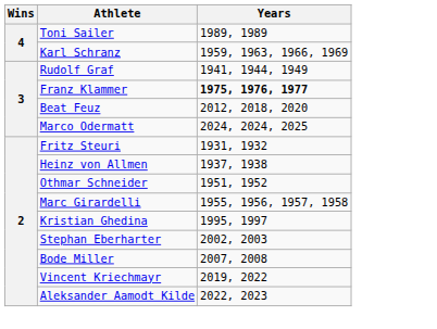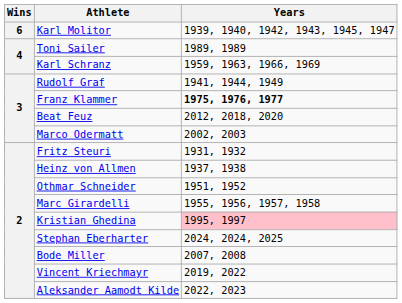 <table class="wikitable" style="font-size:90%;">
 <tr>
 <th>Wins</th>
 <th>Athlete</th>
 <th>Years</th>
+</tr>
+<tr>
+<th>6</th>
+<td> <a href='#'>Karl Molitor</a></td>
+<td nowrap>1939, 1940, 1942, 1943, 1945, 1947</td>
 </tr>
 <tr>
 <th rowspan=2>4</th>
 <td> <a href='#'>Toni Sailer</a></td>
 <td>1989, 1989</td>
 </tr>
 <tr>
 <td> <a href='#'>Karl Schranz</a></td>
 <td>1959, 1963, 1966, 1969</td>
 </tr>
 <tr>
 <th rowspan=4>3</th>
 <td> <a href='#'>Rudolf Graf</a></td>
 <td>1941, 1944, 1949</td>
 </tr>
 <tr>
 <td> <a href='#'>Franz Klammer</a></td>
 <td><strong>1975, 1976, 1977</strong></td>
 </tr>
 <tr>
 <td> <a href='#'>Beat Feuz</a></td>
 <td>2012, 2018, 2020</td>
 </tr>
 <tr>
 <td> <a href='#'>Marco Odermatt</a></td>
-<td>2024, 2024, 2025</td>
+<td>2002, 2003</td>
 </tr>
 <tr>
 <th rowspan=9>2</th>
 <td> <a href='#'>Fritz Steuri</a></td>
 <td>1931, 1932</td>
 </tr>
 <tr>
 <td> <a href='#'>Heinz von Allmen</a></td>
 <td>1937, 1938</td>
 </tr>
 <tr>
 <td> <a href='#'>Othmar Schneider</a></td>
 <td>1951, 1952</td>
 </tr>
 <tr>
 <td> <a href='#'>Marc Girardelli</a></td>
 <td>1955, 1956, 1957, 1958</td>
 </tr>
 <tr>
 <td> <a href='#'>Kristian Ghedina</a></td>
-<td>1995, 1997</td>
+<td style="background: pink;">1995, 1997</td>
 </tr>
 <tr>
 <td> <a href='#'>Stephan Eberharter</a></td>
-<td>2002, 2003</td>
+<td>2024, 2024, 2025</td>
 </tr>
 <tr>
 <td> <a href='#'>Bode Miller</a></td>
 <td>2007, 2008</td>
 </tr>
 <tr>
 <td> <a href='#'>Vincent Kriechmayr</a></td>
 <td>2019, 2022</td>
 </tr>
 <tr>
 <td nowrap> <a href='#'>Aleksander Aamodt Kilde</a></td>
 <td>2022, 2023</td>
 </tr>
 </table>
